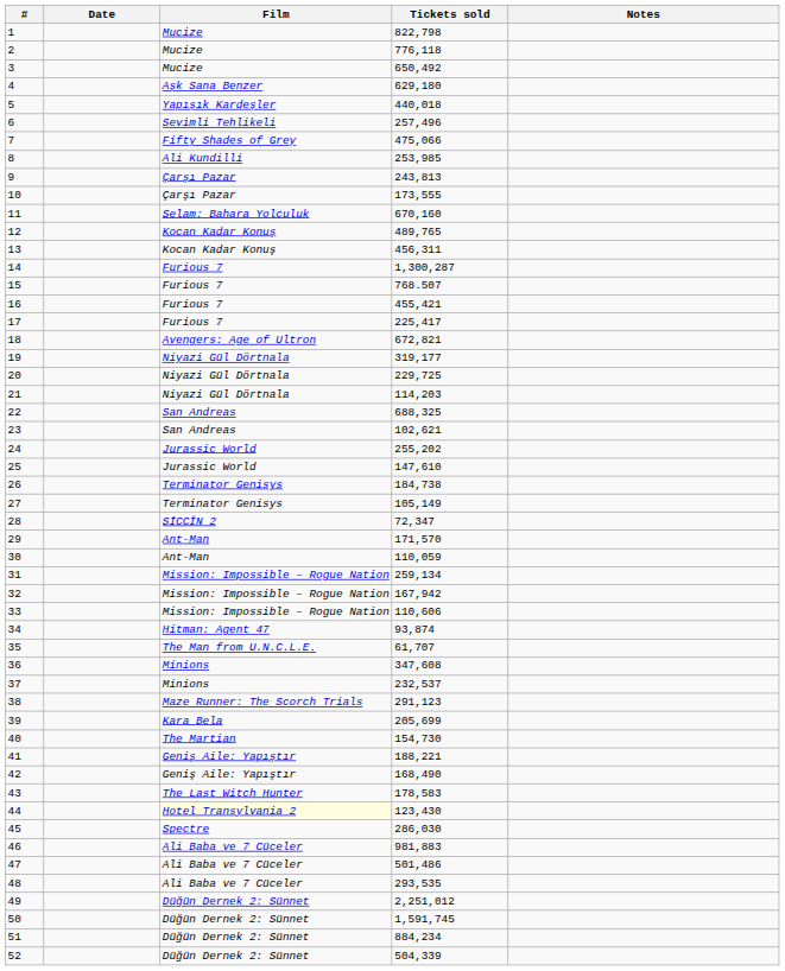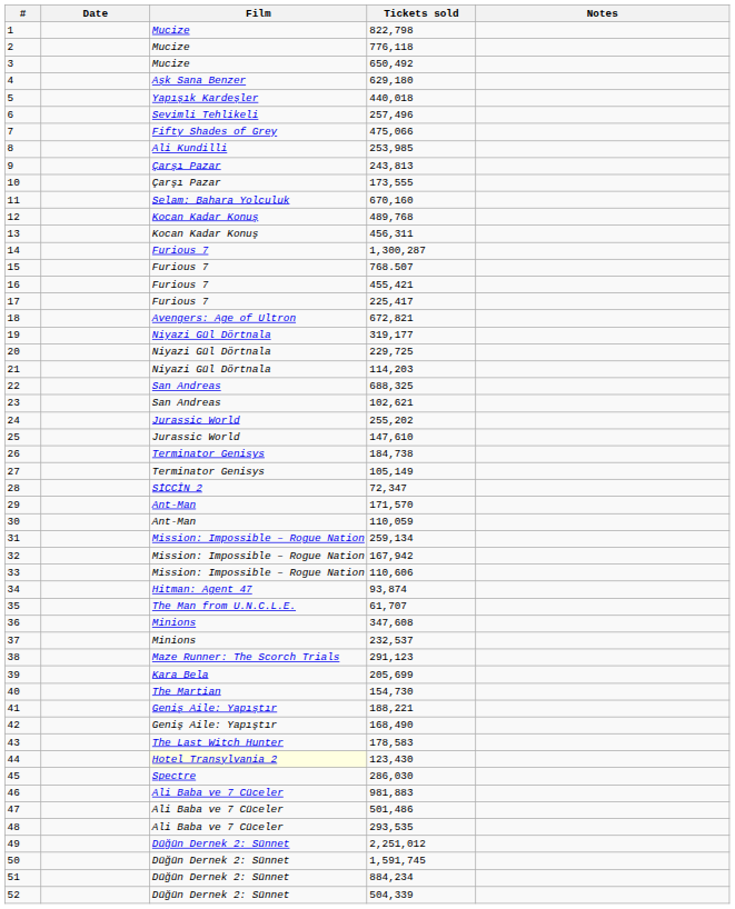 <table class="wikitable sortable">
 <tr>
 <th width="5%">#</th>
 <th width="15%">Date</th>
 <th width="30%">Film</th>
 <th width="15%">Tickets sold</th>
 <th width="35%">Notes</th>
 </tr>
 <tr>
 <td>1</td>
 <td></td>
 <td><em><a href='#'>Mucize</a></em></td>
 <td>822,798</td>
 <td></td>
 </tr>
 <tr>
 <td>2</td>
 <td></td>
 <td><em>Mucize</em></td>
 <td>776,118</td>
 <td></td>
 </tr>
 <tr>
 <td>3</td>
 <td></td>
 <td><em>Mucize</em></td>
 <td>650,492</td>
 <td></td>
 </tr>
 <tr>
 <td>4</td>
 <td></td>
 <td><em><a href='#'>Aşk Sana Benzer</a></em></td>
 <td>629,180</td>
 <td></td>
 </tr>
 <tr>
 <td>5</td>
 <td></td>
 <td><em><a href='#'>Yapışık Kardeşler</a></em></td>
 <td>440,018</td>
 <td></td>
 </tr>
 <tr>
 <td>6</td>
 <td></td>
 <td><em><a href='#'>Sevimli Tehlikeli</a></em></td>
 <td>257,496</td>
 <td></td>
 </tr>
 <tr>
 <td>7</td>
 <td></td>
 <td><em><a href='#'>Fifty Shades of Grey</a></em></td>
 <td>475,066</td>
 <td></td>
 </tr>
 <tr>
 <td>8</td>
 <td></td>
 <td><em><a href='#'>Ali Kundilli</a></em></td>
 <td>253,985</td>
 <td></td>
 </tr>
 <tr>
 <td>9</td>
 <td></td>
 <td><em><a href='#'>Çarşı Pazar</a></em></td>
 <td>243,813</td>
 <td></td>
 </tr>
 <tr>
 <td>10</td>
 <td></td>
 <td><em>Çarşı Pazar</em></td>
 <td>173,555</td>
 <td></td>
 </tr>
 <tr>
 <td>11</td>
 <td></td>
 <td><em><a href='#'>Selam: Bahara Yolculuk</a></em></td>
 <td>670,160</td>
 <td></td>
 </tr>
 <tr>
 <td>12</td>
 <td></td>
 <td><em><a href='#'>Kocan Kadar Konuş</a></em></td>
-<td>489,765</td>
+<td>489,768</td>
 <td></td>
 </tr>
 <tr>
 <td>13</td>
 <td></td>
 <td><em>Kocan Kadar Konuş</em></td>
 <td>456,311</td>
 <td></td>
 </tr>
 <tr>
 <td>14</td>
 <td></td>
 <td><em><a href='#'>Furious 7</a></em></td>
 <td>1,300,287</td>
 <td></td>
 </tr>
 <tr>
 <td>15</td>
 <td></td>
 <td><em>Furious 7</em></td>
 <td>768.507</td>
 <td></td>
 </tr>
 <tr>
 <td>16</td>
 <td></td>
 <td><em>Furious 7</em></td>
 <td>455,421</td>
 <td></td>
 </tr>
 <tr>
 <td>17</td>
 <td></td>
 <td><em>Furious 7</em></td>
 <td>225,417</td>
 <td></td>
 </tr>
 <tr>
 <td>18</td>
 <td></td>
 <td><em><a href='#'>Avengers: Age of Ultron</a></em></td>
 <td>672,821</td>
 <td></td>
 </tr>
 <tr>
 <td>19</td>
 <td></td>
 <td><em><a href='#'>Niyazi Gül Dörtnala</a></em></td>
 <td>319,177</td>
 <td></td>
 </tr>
 <tr>
 <td>20</td>
 <td></td>
 <td><em>Niyazi Gül Dörtnala</em></td>
 <td>229,725</td>
 <td></td>
 </tr>
 <tr>
 <td>21</td>
 <td></td>
 <td><em>Niyazi Gül Dörtnala</em></td>
 <td>114,203</td>
 <td></td>
 </tr>
 <tr>
 <td>22</td>
 <td></td>
 <td><em><a href='#'>San Andreas</a></em></td>
 <td>688,325</td>
 <td></td>
 </tr>
 <tr>
 <td>23</td>
 <td></td>
 <td><em>San Andreas</em></td>
 <td>102,621</td>
 <td></td>
 </tr>
 <tr>
 <td>24</td>
 <td></td>
 <td><em><a href='#'>Jurassic World</a></em></td>
 <td>255,202</td>
 <td></td>
 </tr>
 <tr>
 <td>25</td>
 <td></td>
 <td><em>Jurassic World</em></td>
 <td>147,610</td>
 <td></td>
 </tr>
 <tr>
 <td>26</td>
 <td></td>
 <td><em><a href='#'>Terminator Genisys</a></em></td>
 <td>184,738</td>
 <td></td>
 </tr>
 <tr>
 <td>27</td>
 <td></td>
 <td><em>Terminator Genisys</em></td>
 <td>105,149</td>
 <td></td>
 </tr>
 <tr>
 <td>28</td>
 <td></td>
 <td><em><a href='#'>SİCCÎN 2</a></em></td>
 <td>72,347</td>
 <td></td>
 </tr>
 <tr>
 <td>29</td>
 <td></td>
 <td><em><a href='#'>Ant-Man</a></em></td>
 <td>171,570</td>
 <td></td>
 </tr>
 <tr>
 <td>30</td>
 <td></td>
 <td><em>Ant-Man</em></td>
 <td>110,059</td>
 <td></td>
 </tr>
 <tr>
 <td>31</td>
 <td></td>
 <td><em><a href='#'>Mission: Impossible – Rogue Nation</a></em></td>
 <td>259,134</td>
 <td></td>
 </tr>
 <tr>
 <td>32</td>
 <td></td>
 <td><em>Mission: Impossible – Rogue Nation</em></td>
 <td>167,942</td>
 <td></td>
 </tr>
 <tr>
 <td>33</td>
 <td></td>
 <td><em>Mission: Impossible – Rogue Nation</em></td>
 <td>110,606</td>
 <td></td>
 </tr>
 <tr>
 <td>34</td>
 <td></td>
 <td><em><a href='#'>Hitman: Agent 47</a></em></td>
 <td>93,874</td>
 <td></td>
 </tr>
 <tr>
 <td>35</td>
 <td></td>
 <td><em><a href='#'>The Man from U.N.C.L.E.</a></em></td>
 <td>61,707</td>
 <td></td>
 </tr>
 <tr>
 <td>36</td>
 <td></td>
 <td><em><a href='#'>Minions</a></em></td>
 <td>347,608</td>
 <td></td>
 </tr>
 <tr>
 <td>37</td>
 <td></td>
 <td><em>Minions</em></td>
 <td>232,537</td>
 <td></td>
 </tr>
 <tr>
 <td>38</td>
 <td></td>
 <td><em><a href='#'>Maze Runner: The Scorch Trials</a></em></td>
 <td>291,123</td>
 <td></td>
 </tr>
 <tr>
 <td>39</td>
 <td></td>
 <td><em><a href='#'>Kara Bela</a></em></td>
 <td>205,699</td>
 <td></td>
 </tr>
 <tr>
 <td>40</td>
 <td></td>
 <td><em><a href='#'>The Martian</a></em></td>
 <td>154,730</td>
 <td></td>
 </tr>
 <tr>
 <td>41</td>
 <td></td>
 <td><em><a href='#'>Geniş Aile: Yapıştır</a></em></td>
 <td>188,221</td>
 <td></td>
 </tr>
 <tr>
 <td>42</td>
 <td></td>
 <td><em>Geniş Aile: Yapıştır</em></td>
 <td>168,490</td>
 <td></td>
 </tr>
 <tr>
 <td>43</td>
 <td></td>
 <td><em><a href='#'>The Last Witch Hunter</a></em></td>
 <td>178,583</td>
 <td></td>
 </tr>
 <tr>
 <td>44</td>
 <td></td>
 <td style="background: lightyellow;"><em><a href='#'>Hotel Transylvania 2</a></em></td>
 <td>123,430</td>
 <td></td>
 </tr>
 <tr>
 <td>45</td>
 <td></td>
 <td><em><a href='#'>Spectre</a></em></td>
 <td>286,030</td>
 <td></td>
 </tr>
 <tr>
 <td>46</td>
 <td></td>
 <td><em><a href='#'>Ali Baba ve 7 Cüceler</a></em></td>
 <td>981,883</td>
 <td></td>
 </tr>
 <tr>
 <td>47</td>
 <td></td>
 <td><em>Ali Baba ve 7 Cüceler</em></td>
 <td>501,486</td>
 <td></td>
 </tr>
 <tr>
 <td>48</td>
 <td></td>
 <td><em>Ali Baba ve 7 Cüceler</em></td>
 <td>293,535</td>
 <td></td>
 </tr>
 <tr>
 <td>49</td>
 <td></td>
 <td><em><a href='#'>Düğün Dernek 2: Sünnet</a></em></td>
 <td>2,251,012</td>
 <td></td>
 </tr>
 <tr>
 <td>50</td>
 <td></td>
 <td><em>Düğün Dernek 2: Sünnet</em></td>
 <td>1,591,745</td>
 <td></td>
 </tr>
 <tr>
 <td>51</td>
 <td></td>
 <td><em>Düğün Dernek 2: Sünnet</em></td>
 <td>884,234</td>
 <td></td>
 </tr>
 <tr>
 <td>52</td>
 <td></td>
 <td><em>Düğün Dernek 2: Sünnet</em></td>
 <td>504,339</td>
 <td></td>
 </tr>
 </table>
